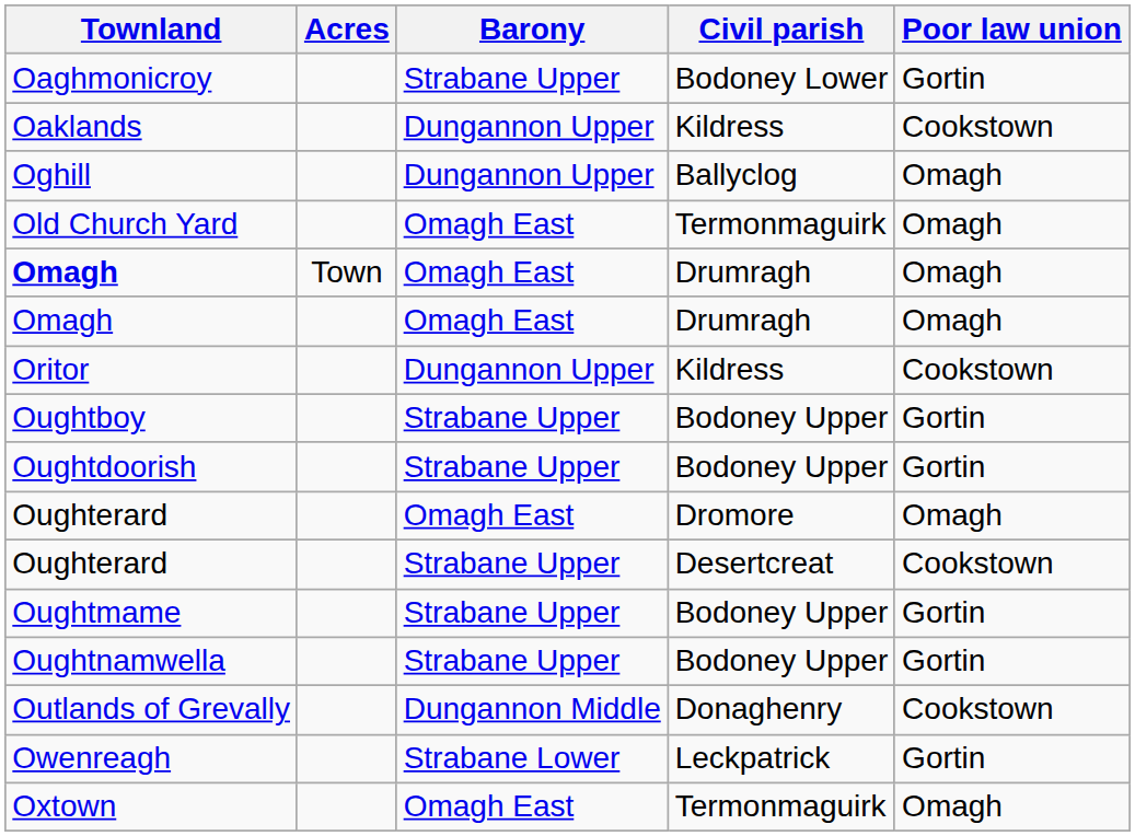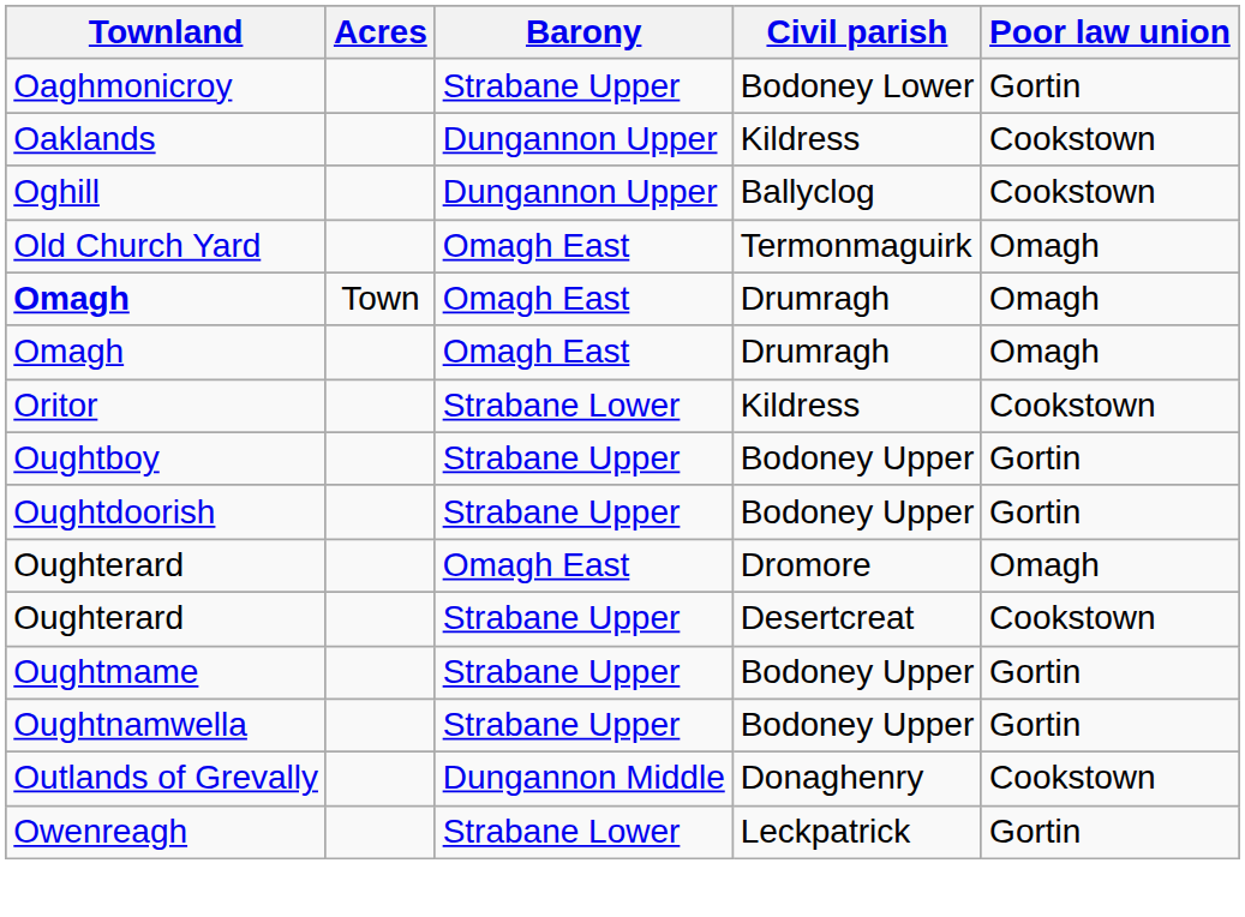 <table class="wikitable sortable" style="border:1px;">
 <tr>
 <th><a href='#'>Townland</a></th>
 <th><a href='#'>Acres</a></th>
 <th><a href='#'>Barony</a></th>
 <th><a href='#'>Civil parish</a></th>
 <th><a href='#'>Poor law union</a></th>
 </tr>
 <tr>
 <td><a href='#'>Oaghmonicroy</a></td>
 <td align="right"></td>
 <td><a href='#'>Strabane Upper</a></td>
 <td>Bodoney Lower</td>
 <td>Gortin</td>
 </tr>
 <tr>
 <td><a href='#'>Oaklands</a></td>
 <td align="right"></td>
 <td><a href='#'>Dungannon Upper</a></td>
 <td>Kildress</td>
 <td>Cookstown</td>
 </tr>
 <tr>
 <td><a href='#'>Oghill</a></td>
 <td align="right"></td>
 <td><a href='#'>Dungannon Upper</a></td>
 <td>Ballyclog</td>
-<td>Omagh</td>
+<td>Cookstown</td>
 </tr>
 <tr>
 <td><a href='#'>Old Church Yard</a></td>
 <td align="right"></td>
 <td><a href='#'>Omagh East</a></td>
 <td>Termonmaguirk</td>
 <td>Omagh</td>
 </tr>
 <tr>
 <td><strong><a href='#'>Omagh</a></strong></td>
 <td align="center"> Town</td>
 <td><a href='#'>Omagh East</a></td>
 <td>Drumragh</td>
 <td>Omagh</td>
 </tr>
 <tr>
 <td><a href='#'>Omagh</a></td>
 <td align="right"></td>
 <td><a href='#'>Omagh East</a></td>
 <td>Drumragh</td>
 <td>Omagh</td>
 </tr>
 <tr>
 <td><a href='#'>Oritor</a></td>
 <td align="right"></td>
-<td><a href='#'>Dungannon Upper</a></td>
+<td><a href='#'>Strabane Lower</a></td>
 <td>Kildress</td>
 <td>Cookstown</td>
 </tr>
 <tr>
 <td><a href='#'>Oughtboy</a></td>
 <td align="right"></td>
 <td><a href='#'>Strabane Upper</a></td>
 <td>Bodoney Upper</td>
 <td>Gortin</td>
 </tr>
 <tr>
 <td><a href='#'>Oughtdoorish</a></td>
 <td align="right"></td>
 <td><a href='#'>Strabane Upper</a></td>
 <td>Bodoney Upper</td>
 <td>Gortin</td>
 </tr>
 <tr>
 <td>Oughterard</td>
 <td align="right"></td>
 <td><a href='#'>Omagh East</a></td>
 <td>Dromore</td>
 <td>Omagh</td>
 </tr>
 <tr>
 <td>Oughterard</td>
 <td align="right"></td>
 <td><a href='#'>Strabane Upper</a></td>
 <td>Desertcreat</td>
 <td>Cookstown</td>
 </tr>
 <tr>
 <td><a href='#'>Oughtmame</a></td>
 <td align="right"></td>
 <td><a href='#'>Strabane Upper</a></td>
 <td>Bodoney Upper</td>
 <td>Gortin</td>
 </tr>
 <tr>
 <td><a href='#'>Oughtnamwella</a></td>
 <td align="right"></td>
 <td><a href='#'>Strabane Upper</a></td>
 <td>Bodoney Upper</td>
 <td>Gortin</td>
 </tr>
 <tr>
 <td><a href='#'>Outlands of Grevally</a></td>
 <td align="right"></td>
 <td><a href='#'>Dungannon Middle</a></td>
 <td>Donaghenry</td>
 <td>Cookstown</td>
 </tr>
 <tr>
 <td><a href='#'>Owenreagh</a></td>
 <td align="right"></td>
 <td><a href='#'>Strabane Lower</a></td>
 <td>Leckpatrick</td>
 <td>Gortin</td>
 </tr>
-<tr>
-<td><a href='#'>Oxtown</a></td>
-<td align="right"></td>
-<td><a href='#'>Omagh East</a></td>
-<td>Termonmaguirk</td>
-<td>Omagh</td>
-</tr>
 </table>
